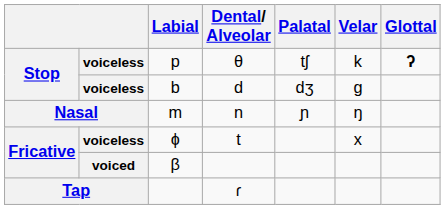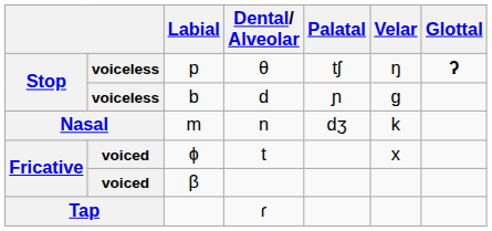 <table class="wikitable" style="text-align:center">
 <tr>
 <th colspan="2"></th>
 <th><a href='#'>Labial</a></th>
 <th><a href='#'>Dental</a>/<br><a href='#'>Alveolar</a></th>
 <th><a href='#'>Palatal</a></th>
 <th><a href='#'>Velar</a></th>
 <th><a href='#'>Glottal</a></th>
 </tr>
 <tr>
 <th rowspan="2"><a href='#'>Stop</a></th>
 <th><small>voiceless</small></th>
 <td>p</td>
 <td>θ</td>
 <td>tʃ</td>
-<td>k</td>
+<td>ŋ</td>
 <td><strong>ʔ</strong></td>
 </tr>
 <tr>
 <th><small>voiceless</small></th>
 <td>b</td>
 <td>d</td>
-<td>dʒ</td>
+<td>ɲ</td>
 <td>ɡ</td>
 <td></td>
 </tr>
 <tr>
 <th colspan="2"><a href='#'>Nasal</a></th>
 <td>m</td>
 <td>n</td>
-<td>ɲ</td>
-<td>ŋ</td>
+<td>dʒ</td>
+<td>k</td>
 <td></td>
 </tr>
 <tr>
 <th rowspan="2"><a href='#'>Fricative</a></th>
-<th><small>voiceless</small></th>
+<th><small>voiced</small></th>
 <td>ɸ</td>
 <td>t</td>
 <td></td>
 <td>x</td>
 <td></td>
 </tr>
 <tr>
 <th><small>voiced</small></th>
 <td>β</td>
 <td></td>
 <td></td>
 <td></td>
 <td></td>
 </tr>
 <tr>
 <th colspan="2"><a href='#'>Tap</a></th>
 <td></td>
 <td>ɾ</td>
 <td></td>
 <td></td>
 <td></td>
 </tr>
 </table>
